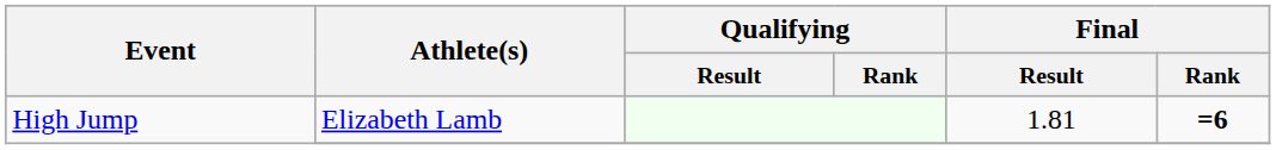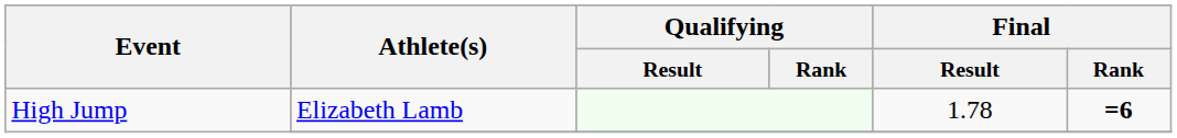 <table class=wikitable style="font-size:90%">
 <tr>
 <th rowspan="2" width=150>Event</th>
 <th rowspan="2" width=150>Athlete(s)</th>
 <th colspan="2" width=150>Qualifying</th>
 <th colspan="2" width=150>Final</th>
 </tr>
 <tr>
 <th style="line-height:1em" width=100><small>Result</small></th>
 <th style="line-height:1em" width=50><small>Rank</small></th>
 <th style="line-height:1em" width=100><small>Result</small></th>
 <th style="line-height:1em" width=50><small>Rank</small></th>
 </tr>
 <tr>
 <td rowspan=3><a href='#'>High Jump</a></td>
 <td><a href='#'>Elizabeth Lamb</a></td>
 <td bgcolor="honeydew" colspan=2></td>
-<td align="center">1.81</td>
+<td align="center">1.78</td>
 <td align="center"><strong>=6</strong></td>
 </tr>
 <tr>
 </tr>
 </table>
